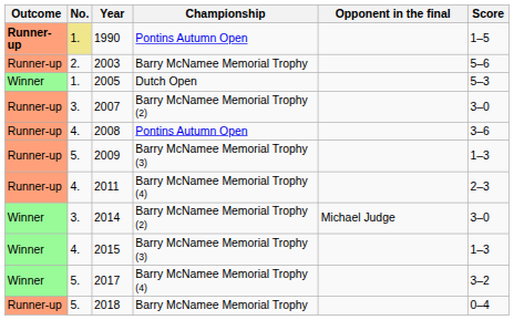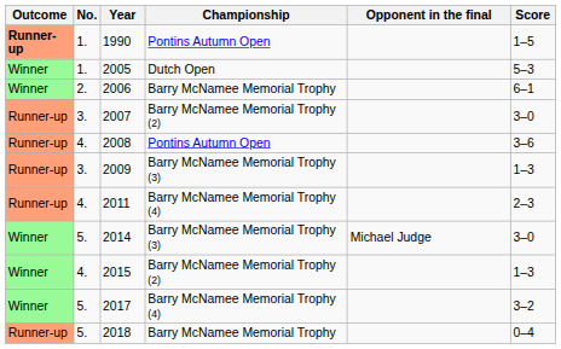 <table class="sortable wikitable">
 <tr>
 <th width="80">Outcome</th>
 <th width="20">No.</th>
 <th width="50">Year</th>
 <th width="250">Championship</th>
 <th width="200">Opponent in the final</th>
 <th width="50">Score</th>
 </tr>
 <tr>
 <td style="background:#ffa07a;"><strong>Runner-up</strong></td>
-<td style="background: khaki;">1.</td>
+<td>1.</td>
 <td>1990</td>
 <td><a href='#'>Pontins Autumn Open</a></td>
 <td> </td>
 <td align="centr">1–5</td>
-</tr>
-<tr>
-<td style="background:#ffa07a;">Runner-up</td>
-<td>2.</td>
-<td>2003</td>
-<td>Barry McNamee Memorial Trophy</td>
-<td> </td>
-<td align="centr">5–6</td>
 </tr>
 <tr>
 <td style="background:#98FB98">Winner</td>
 <td>1.</td>
 <td>2005</td>
 <td>Dutch Open</td>
 <td> </td>
 <td align="centr">5–3</td>
+</tr>
+<tr>
+<td style="background:#98FB98">Winner</td>
+<td>2.</td>
+<td>2006</td>
+<td>Barry McNamee Memorial Trophy</td>
+<td> </td>
+<td align="centr">6–1</td>
 </tr>
 <tr>
 <td style="background:#ffa07a;">Runner-up</td>
 <td>3.</td>
 <td>2007</td>
 <td>Barry McNamee Memorial Trophy <small>(2)</small></td>
 <td> </td>
 <td align="centr">3–0</td>
 </tr>
 <tr>
 <td style="background:#ffa07a;">Runner-up</td>
 <td>4.</td>
 <td>2008</td>
 <td><a href='#'>Pontins Autumn Open</a></td>
 <td> </td>
 <td align="centr">3–6</td>
 </tr>
 <tr>
 <td style="background:#ffa07a;">Runner-up</td>
-<td>5.</td>
+<td>3.</td>
 <td>2009</td>
 <td>Barry McNamee Memorial Trophy <small>(3)</small></td>
 <td> </td>
 <td align="centr">1–3</td>
 </tr>
 <tr>
 <td style="background:#ffa07a;">Runner-up</td>
 <td>4.</td>
 <td>2011</td>
 <td>Barry McNamee Memorial Trophy <small>(4)</small></td>
 <td> </td>
 <td align="centr">2–3</td>
 </tr>
 <tr>
 <td style="background:#98FB98">Winner</td>
-<td>3.</td>
+<td>5.</td>
 <td>2014</td>
-<td>Barry McNamee Memorial Trophy <small>(2)</small></td>
+<td>Barry McNamee Memorial Trophy <small>(3)</small></td>
 <td> Michael Judge</td>
 <td align="centr">3–0</td>
 </tr>
 <tr>
 <td style="background:#98FB98">Winner</td>
 <td>4.</td>
 <td>2015</td>
-<td>Barry McNamee Memorial Trophy <small>(3)</small></td>
+<td>Barry McNamee Memorial Trophy <small>(2)</small></td>
 <td> </td>
 <td align="centr">1–3</td>
 </tr>
 <tr>
 <td style="background:#98FB98">Winner</td>
 <td>5.</td>
 <td>2017</td>
 <td>Barry McNamee Memorial Trophy <small>(4)</small></td>
 <td> </td>
 <td align="centr">3–2</td>
 </tr>
 <tr>
 <td style="background:#ffa07a;">Runner-up</td>
 <td>5.</td>
 <td>2018</td>
 <td>Barry McNamee Memorial Trophy</td>
 <td> </td>
 <td align="centr">0–4</td>
 </tr>
 </table>
